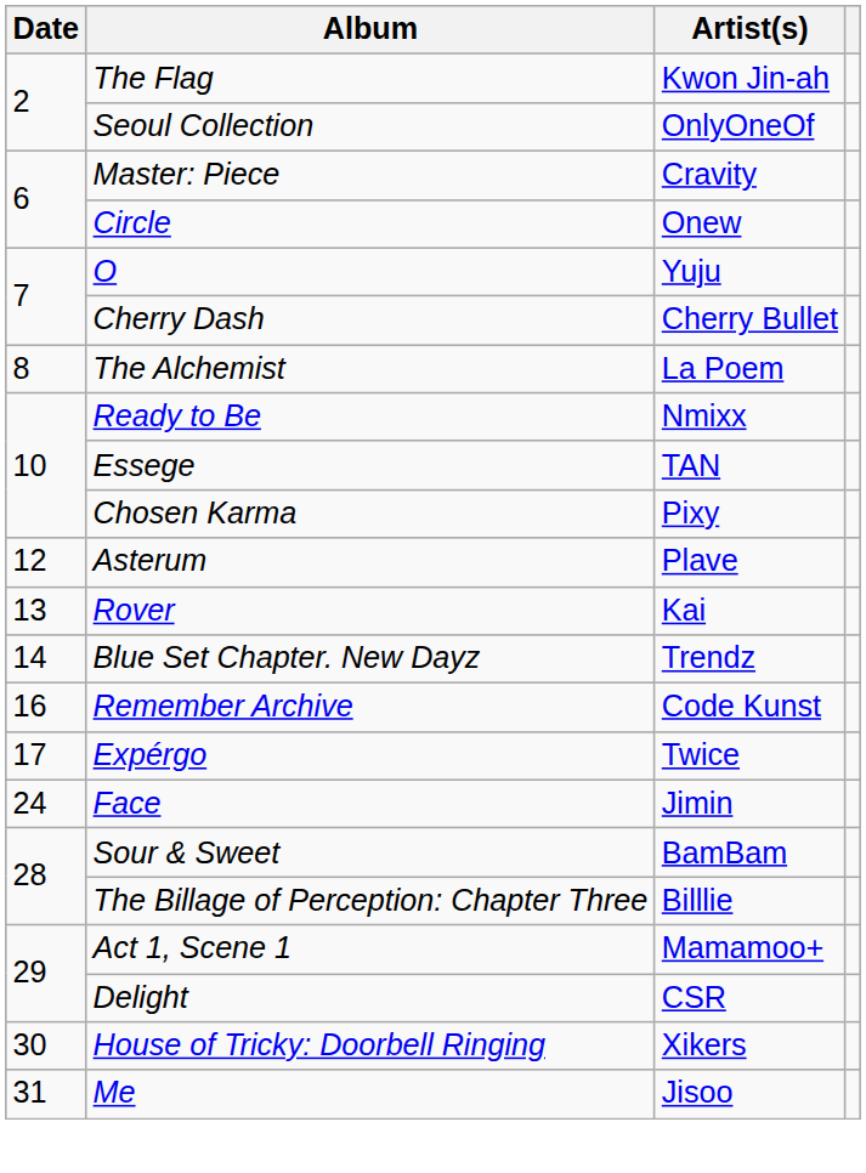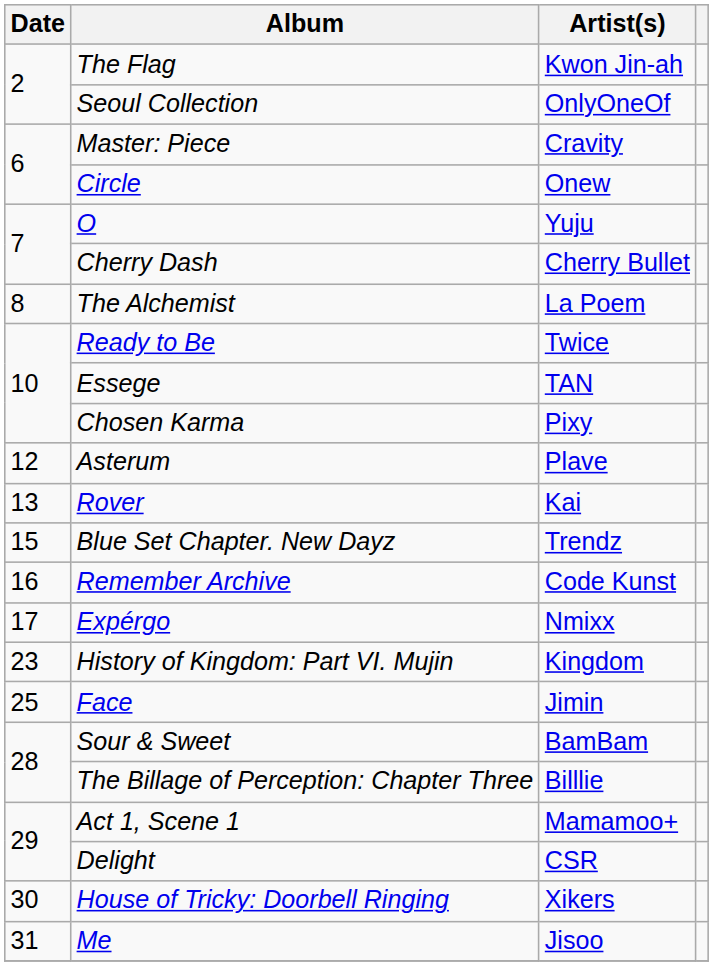 <table class="wikitable">
 <tr>
 <th>Date</th>
 <th>Album</th>
 <th>Artist(s)</th>
 <th></th>
 </tr>
 <tr>
 <td rowspan="2">2</td>
 <td><em>The Flag</em></td>
 <td><a href='#'>Kwon Jin-ah</a></td>
 <td></td>
 </tr>
 <tr>
 <td><em>Seoul Collection</em></td>
 <td><a href='#'>OnlyOneOf</a></td>
 <td></td>
 </tr>
 <tr>
 <td rowspan="2">6</td>
 <td><em>Master: Piece</em></td>
 <td><a href='#'>Cravity</a></td>
 <td></td>
 </tr>
 <tr>
 <td><em><a href='#'>Circle</a></em></td>
 <td><a href='#'>Onew</a></td>
 <td></td>
 </tr>
 <tr>
 <td rowspan="2">7</td>
 <td><em><a href='#'>O</a></em></td>
 <td><a href='#'>Yuju</a></td>
 <td></td>
 </tr>
 <tr>
 <td><em>Cherry Dash</em></td>
 <td><a href='#'>Cherry Bullet</a></td>
 <td></td>
 </tr>
 <tr>
 <td>8</td>
 <td><em>The Alchemist</em></td>
 <td><a href='#'>La Poem</a></td>
 <td></td>
 </tr>
 <tr>
 <td rowspan="3">10</td>
 <td><em><a href='#'>Ready to Be</a></em></td>
-<td><a href='#'>Nmixx</a></td>
+<td><a href='#'>Twice</a></td>
 <td></td>
 </tr>
 <tr>
 <td><em>Essege</em></td>
 <td><a href='#'>TAN</a></td>
 <td></td>
 </tr>
 <tr>
 <td><em>Chosen Karma</em></td>
 <td><a href='#'>Pixy</a></td>
 <td></td>
 </tr>
 <tr>
 <td>12</td>
 <td><em>Asterum</em></td>
 <td><a href='#'>Plave</a></td>
 <td></td>
 </tr>
 <tr>
 <td>13</td>
 <td><em><a href='#'>Rover</a></em></td>
 <td><a href='#'>Kai</a></td>
 <td></td>
 </tr>
 <tr>
-<td>14</td>
+<td>15</td>
 <td><em>Blue Set Chapter. New Dayz</em></td>
 <td><a href='#'>Trendz</a></td>
 <td></td>
 </tr>
 <tr>
 <td>16</td>
 <td><em><a href='#'>Remember Archive</a></em></td>
 <td><a href='#'>Code Kunst</a></td>
 <td></td>
 </tr>
 <tr>
 <td>17</td>
 <td><em><a href='#'>Expérgo</a></em></td>
-<td><a href='#'>Twice</a></td>
+<td><a href='#'>Nmixx</a></td>
 <td></td>
 </tr>
 <tr>
-<td>24</td>
+<td>23</td>
+<td><em>History of Kingdom: Part VI. Mujin</em></td>
+<td><a href='#'>Kingdom</a></td>
+<td></td>
+</tr>
+<tr>
+<td>25</td>
 <td><em><a href='#'>Face</a></em></td>
 <td><a href='#'>Jimin</a></td>
 <td></td>
 </tr>
 <tr>
 <td rowspan="2">28</td>
 <td><em>Sour & Sweet</em></td>
 <td><a href='#'>BamBam</a></td>
 <td></td>
 </tr>
 <tr>
 <td><em>The Billage of Perception: Chapter Three</em></td>
 <td><a href='#'>Billlie</a></td>
 <td></td>
 </tr>
 <tr>
 <td rowspan="2">29</td>
 <td><em>Act 1, Scene 1</em></td>
 <td><a href='#'>Mamamoo+</a></td>
 <td></td>
 </tr>
 <tr>
 <td><em>Delight</em></td>
 <td><a href='#'>CSR</a></td>
 <td></td>
 </tr>
 <tr>
 <td>30</td>
 <td><em><a href='#'>House of Tricky: Doorbell Ringing</a></em></td>
 <td><a href='#'>Xikers</a></td>
 <td></td>
 </tr>
 <tr>
 <td>31</td>
 <td><em><a href='#'>Me</a></em></td>
 <td><a href='#'>Jisoo</a></td>
 <td></td>
 </tr>
 <tr>
 </tr>
 </table>
